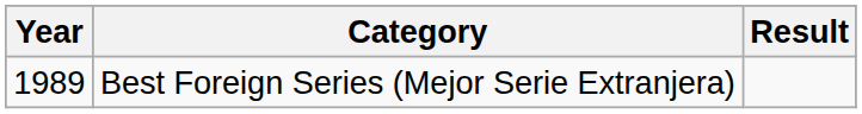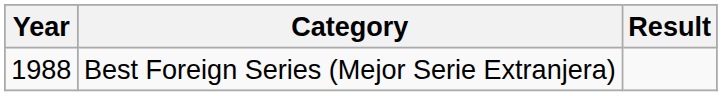 <table class="wikitable" style="font-size: 95%">
 <tr>
 <th>Year</th>
 <th>Category</th>
 <th>Result</th>
 </tr>
 <tr>
-<td>1989</td>
+<td>1988</td>
 <td>Best Foreign Series (Mejor Serie Extranjera)</td>
 <td></td>
 </tr>
 </table>
